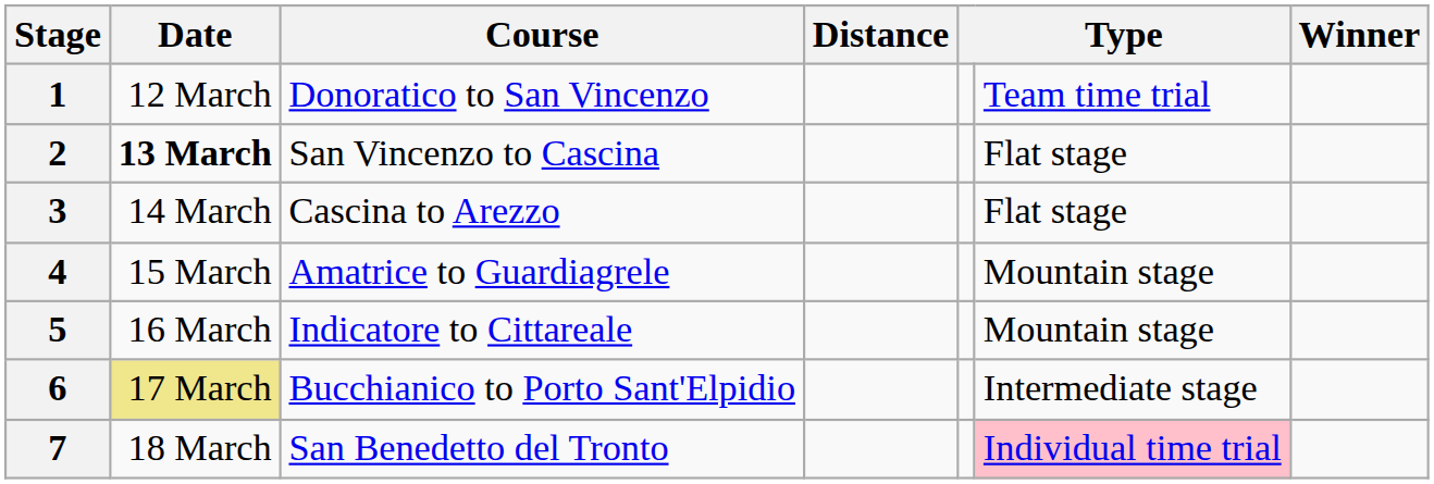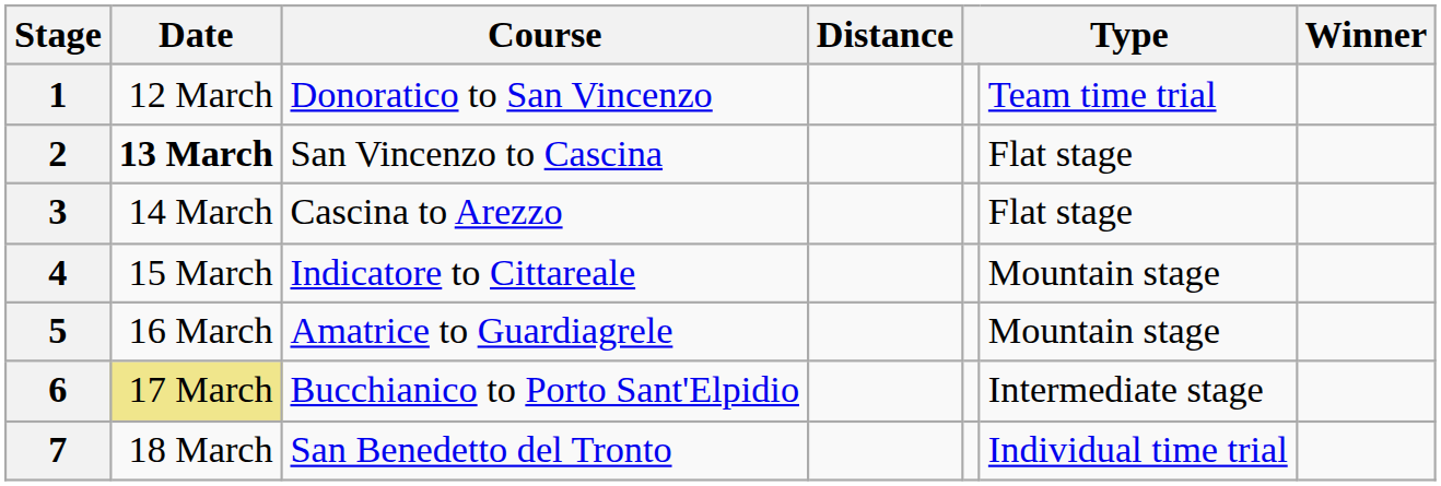 <table class="wikitable">
 <tr>
 <th>Stage</th>
 <th>Date</th>
 <th>Course</th>
 <th>Distance</th>
 <th colspan="2">Type</th>
 <th>Winner</th>
 </tr>
 <tr>
 <th>1</th>
 <td align=right>12 March</td>
 <td><a href='#'>Donoratico</a> to <a href='#'>San Vincenzo</a></td>
 <td></td>
 <td></td>
 <td><a href='#'>Team time trial</a></td>
 <td></td>
 </tr>
 <tr>
 <th>2</th>
 <td align=right><strong>13 March</strong></td>
 <td>San Vincenzo to <a href='#'>Cascina</a></td>
 <td></td>
 <td></td>
 <td>Flat stage</td>
 <td></td>
 </tr>
 <tr>
 <th>3</th>
 <td align=right>14 March</td>
 <td>Cascina to <a href='#'>Arezzo</a></td>
 <td></td>
 <td></td>
 <td>Flat stage</td>
 <td></td>
 </tr>
 <tr>
 <th>4</th>
 <td align=right>15 March</td>
-<td><a href='#'>Amatrice</a> to <a href='#'>Guardiagrele</a></td>
+<td><a href='#'>Indicatore</a> to <a href='#'>Cittareale</a></td>
 <td></td>
 <td></td>
 <td>Mountain stage</td>
 <td></td>
 </tr>
 <tr>
 <th>5</th>
 <td align=right>16 March</td>
-<td><a href='#'>Indicatore</a> to <a href='#'>Cittareale</a></td>
+<td><a href='#'>Amatrice</a> to <a href='#'>Guardiagrele</a></td>
 <td></td>
 <td></td>
 <td>Mountain stage</td>
 <td></td>
 </tr>
 <tr>
 <th>6</th>
 <td align=right style="background: khaki;">17 March</td>
 <td><a href='#'>Bucchianico</a> to <a href='#'>Porto Sant'Elpidio</a></td>
 <td></td>
 <td></td>
 <td>Intermediate stage</td>
 <td></td>
 </tr>
 <tr>
 <th>7</th>
 <td align=right>18 March</td>
 <td><a href='#'>San Benedetto del Tronto</a></td>
 <td></td>
 <td></td>
-<td style="background: pink;"><a href='#'>Individual time trial</a></td>
+<td><a href='#'>Individual time trial</a></td>
 <td></td>
 </tr>
 </table>
